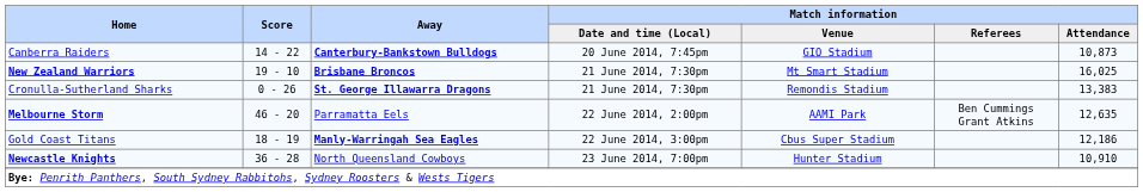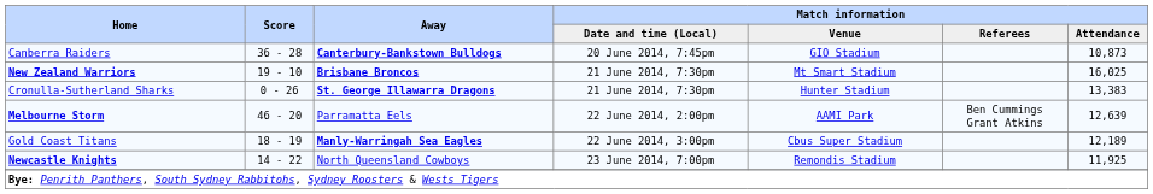 <table border="1" cellpadding="3" cellspacing="0" style="border-collapse:collapse; font-size:90%; width:100%;">
 <tr style="background:#c1d8ff;">
 <th rowspan="2" style="width:21%;">Home</th>
 <th rowspan="2" style="width:6%;">Score</th>
 <th rowspan="2" style="width:21%;">Away</th>
 <th colspan=6>Match information</th>
 </tr>
 <tr style="background:#efefef;">
 <th width=17%>Date and time (Local)</th>
 <th width=17%>Venue</th>
 <th width=11%>Referees</th>
 <th width=7%>Attendance</th>
 </tr>
 <tr style="text-align:center; background:#f5faff;">
 <td align=left> <a href='#'>Canberra Raiders</a></td>
-<td>14 - 22</td>
+<td>36 - 28</td>
 <td align=left> <strong><a href='#'>Canterbury-Bankstown Bulldogs</a></strong></td>
 <td>20 June 2014, 7:45pm</td>
 <td><a href='#'>GIO Stadium</a></td>
 <td></td>
 <td>10,873</td>
 </tr>
 <tr style="text-align:center; background:#f5faff;">
 <td align=left> <strong><a href='#'>New Zealand Warriors</a></strong></td>
 <td>19 - 10</td>
 <td align=left><strong> <a href='#'>Brisbane Broncos</a></strong></td>
 <td>21 June 2014, 7:30pm</td>
 <td><a href='#'>Mt Smart Stadium</a></td>
 <td></td>
 <td>16,025</td>
 </tr>
 <tr style="text-align:center; background:#f5faff;">
 <td align=left> <a href='#'>Cronulla-Sutherland Sharks</a></td>
 <td>0 - 26</td>
 <td align=left> <strong><a href='#'>St. George Illawarra Dragons</a></strong></td>
 <td>21 June 2014, 7:30pm</td>
-<td><a href='#'>Remondis Stadium</a></td>
+<td><a href='#'>Hunter Stadium</a></td>
 <td></td>
 <td>13,383</td>
 </tr>
 <tr style="text-align:center; background:#f5faff;">
 <td align=left> <strong><a href='#'>Melbourne Storm</a></strong></td>
 <td>46 - 20</td>
 <td align=left> <a href='#'>Parramatta Eels</a></td>
 <td>22 June 2014, 2:00pm</td>
 <td><a href='#'>AAMI Park</a></td>
 <td>Ben Cummings<br>Grant Atkins</td>
-<td>12,635</td>
+<td>12,639</td>
 </tr>
 <tr style="text-align:center; background:#f5faff;">
 <td align=left> <a href='#'>Gold Coast Titans</a></td>
 <td>18 - 19</td>
 <td align=left> <strong><a href='#'>Manly-Warringah Sea Eagles</a></strong></td>
 <td>22 June 2014, 3:00pm</td>
 <td><a href='#'>Cbus Super Stadium</a></td>
 <td></td>
-<td>12,186</td>
+<td>12,189</td>
 </tr>
 <tr style="text-align:center; background:#f5faff;">
 <td align=left> <strong><a href='#'>Newcastle Knights</a></strong></td>
-<td>36 - 28</td>
+<td>14 - 22</td>
 <td align=left> <a href='#'>North Queensland Cowboys</a></td>
 <td>23 June 2014, 7:00pm</td>
-<td><a href='#'>Hunter Stadium</a></td>
+<td><a href='#'>Remondis Stadium</a></td>
 <td></td>
-<td>10,910</td>
+<td>11,925</td>
 </tr>
 <tr style="text-align:center; background:#f5faff;">
 </tr>
 <tr>
 <td colspan="7" align="left"><strong>Bye:</strong> <em><a href='#'>Penrith Panthers</a></em>, <em><a href='#'>South Sydney Rabbitohs</a></em>, <em><a href='#'>Sydney Roosters</a></em> & <em><a href='#'>Wests Tigers</a></em></td>
 </tr>
 </table>
